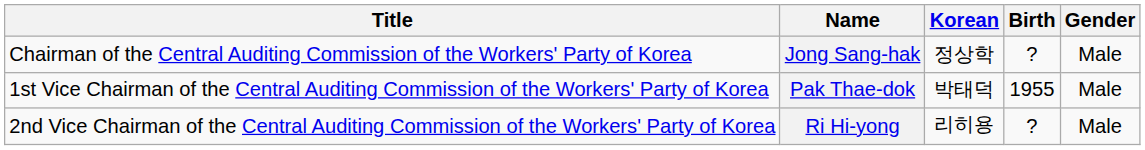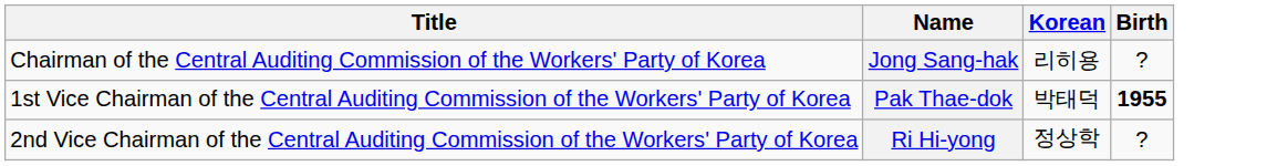 <table class="wikitable sortable" style=text-align:center>
 <tr>
 <th>Title</th>
 <th>Name</th>
 <th scope="col" class="unsortable"><a href='#'>Korean</a></th>
 <th>Birth</th>
-<th>Gender</th>
 </tr>
 <tr>
 <td align="left">Chairman of the <a href='#'>Central Auditing Commission of the Workers' Party of Korea</a></td>
 <th scope="row" style="font-weight:normal;"><a href='#'>Jong Sang-hak</a></th>
-<td>정상학</td>
+<td>리히용</td>
 <td>?</td>
-<td>Male</td>
 </tr>
 <tr>
 <td align="left">1st Vice Chairman of the <a href='#'>Central Auditing Commission of the Workers' Party of Korea</a></td>
 <th scope="row" style="font-weight:normal;"><a href='#'>Pak Thae-dok</a></th>
 <td>박태덕</td>
-<td>1955</td>
-<td>Male</td>
+<td><strong>1955</strong></td>
 </tr>
 <tr>
 <td align="left">2nd Vice Chairman of the <a href='#'>Central Auditing Commission of the Workers' Party of Korea</a></td>
 <th scope="row" style="font-weight:normal;"><a href='#'>Ri Hi-yong</a></th>
-<td>리히용</td>
+<td>정상학</td>
 <td>?</td>
-<td>Male</td>
 </tr>
 </table>
